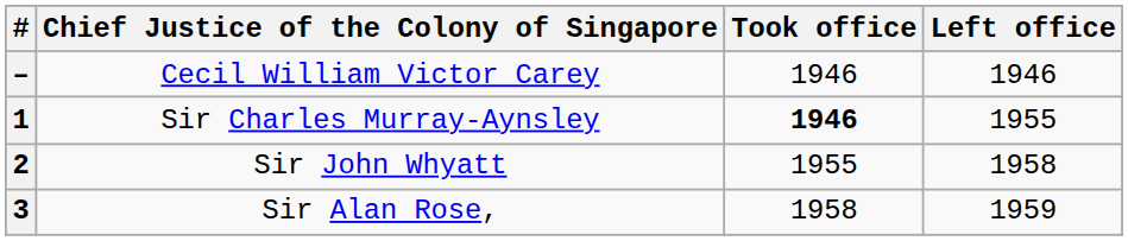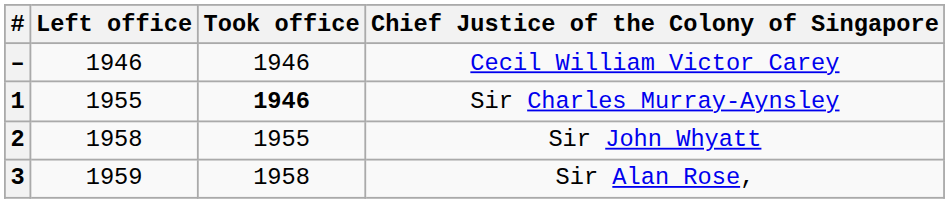 <table class="wikitable" style="text-align:center">
 <tr>
 <th>#</th>
+<th>Left office</th>
+<th>Took office</th>
 <th>Chief Justice of the Colony of Singapore</th>
-<th>Took office</th>
-<th>Left office</th>
 </tr>
 <tr>
 <th>–</th>
-<td><a href='#'>Cecil William Victor Carey</a></td>
 <td>1946</td>
 <td>1946</td>
+<td><a href='#'>Cecil William Victor Carey</a></td>
 </tr>
 <tr>
 <th>1</th>
+<td>1955</td>
+<td><strong>1946</strong></td>
 <td>Sir <a href='#'>Charles Murray-Aynsley</a></td>
-<td><strong>1946</strong></td>
-<td>1955</td>
 </tr>
 <tr>
 <th>2</th>
+<td>1958</td>
+<td>1955</td>
 <td>Sir <a href='#'>John Whyatt</a></td>
-<td>1955</td>
-<td>1958</td>
 </tr>
 <tr>
 <th>3</th>
+<td>1959</td>
+<td>1958</td>
 <td>Sir <a href='#'>Alan Rose</a>, </td>
-<td>1958</td>
-<td>1959</td>
 </tr>
 </table>
